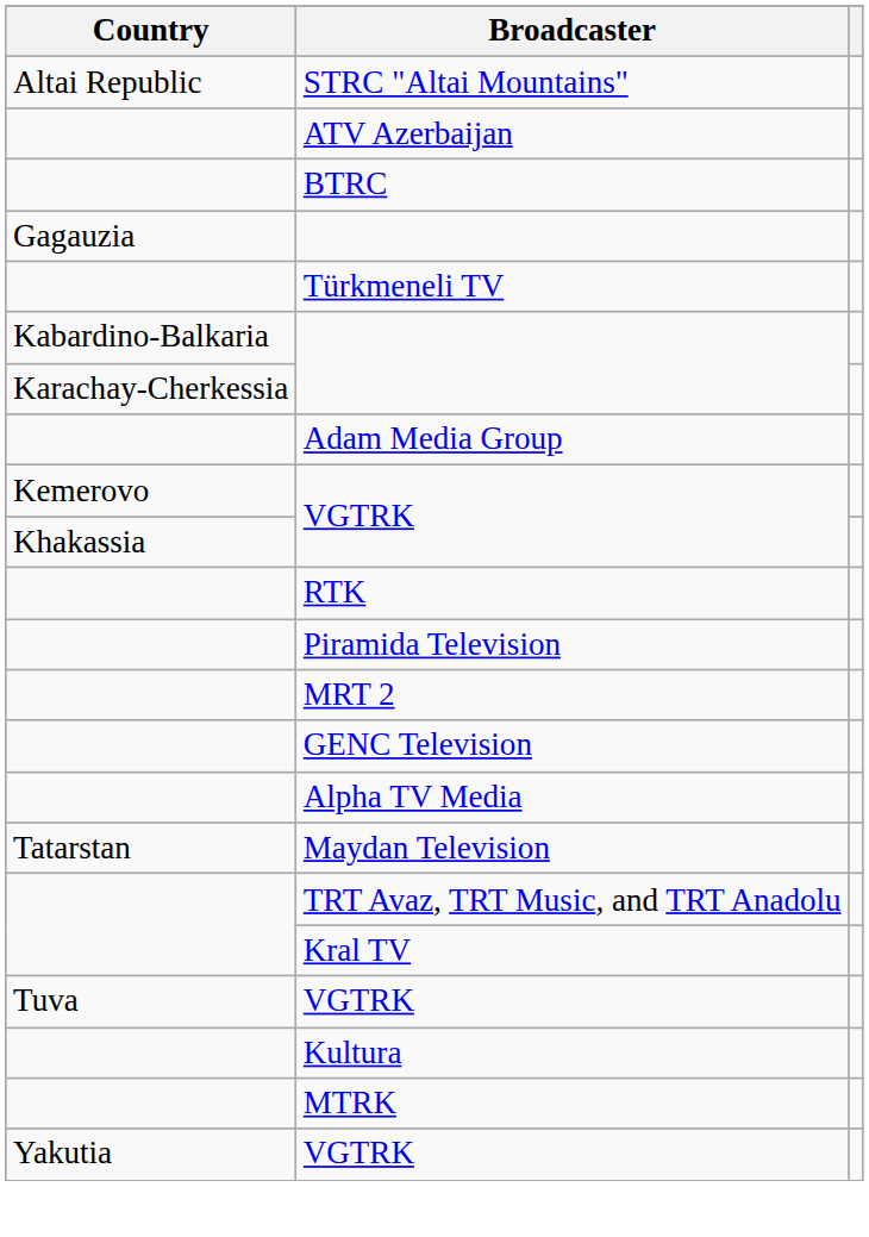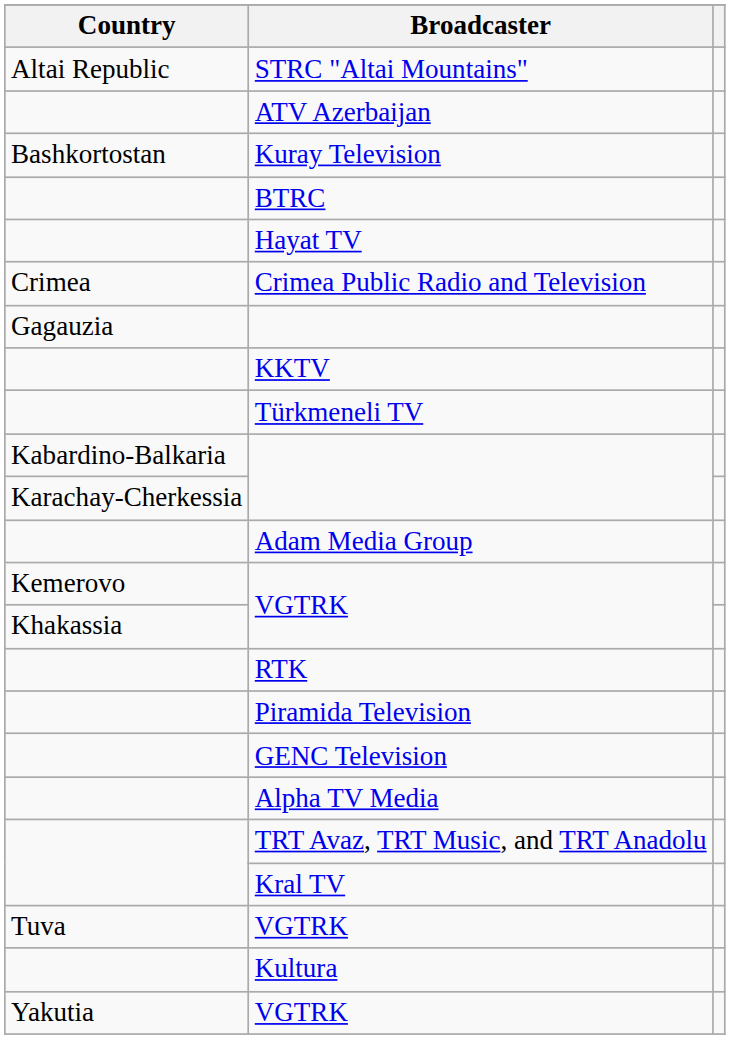 <table class="wikitable plainrowheaders">
 <tr>
 </tr>
 <tr>
 <th scope="col">Country</th>
 <th scope="col">Broadcaster</th>
 <th scope="col"></th>
 </tr>
 <tr>
 <td> Altai Republic</td>
 <td><a href='#'>STRC "Altai Mountains"</a></td>
 <td></td>
 </tr>
 <tr>
 <td></td>
 <td><a href='#'>ATV Azerbaijan</a></td>
 <td></td>
 </tr>
 <tr>
+<td> Bashkortostan</td>
+<td><a href='#'>Kuray Television</a></td>
+<td></td>
+</tr>
+<tr>
 <td></td>
 <td><a href='#'>BTRC</a></td>
 <td></td>
 </tr>
 <tr>
+<td></td>
+<td><a href='#'>Hayat TV</a></td>
+<td></td>
+</tr>
+<tr>
+<td> Crimea</td>
+<td><a href='#'>Crimea Public Radio and Television</a></td>
+<td></td>
+</tr>
+<tr>
 <td> Gagauzia</td>
 <td></td>
+<td></td>
+</tr>
+<tr>
+<td></td>
+<td><a href='#'>KKTV</a></td>
 <td></td>
 </tr>
 <tr>
 <td></td>
 <td><a href='#'>Türkmeneli TV</a></td>
 <td></td>
 </tr>
 <tr>
 <td> Kabardino-Balkaria</td>
 <td rowspan="2"></td>
 <td></td>
 </tr>
 <tr>
 <td> Karachay-Cherkessia</td>
 <td></td>
 </tr>
 <tr>
 <td></td>
 <td><a href='#'>Adam Media Group</a></td>
 <td></td>
 </tr>
 <tr>
 <td> Kemerovo</td>
 <td rowspan="2"><a href='#'>VGTRK</a></td>
 <td></td>
 </tr>
 <tr>
 <td> Khakassia</td>
 <td></td>
 </tr>
 <tr>
 <td></td>
 <td><a href='#'>RTK</a></td>
 <td></td>
 </tr>
 <tr>
 <td></td>
 <td><a href='#'>Piramida Television</a></td>
 <td></td>
 </tr>
 <tr>
 <td></td>
-<td><a href='#'>MRT 2</a></td>
-<td></td>
-</tr>
-<tr>
-<td></td>
 <td><a href='#'>GENC Television</a></td>
 <td></td>
 </tr>
 <tr>
 <td></td>
 <td><a href='#'>Alpha TV Media</a></td>
-<td></td>
-</tr>
-<tr>
-<td> Tatarstan</td>
-<td><a href='#'>Maydan Television</a></td>
 <td></td>
 </tr>
 <tr>
 <td rowspan="2"></td>
 <td><a href='#'>TRT Avaz</a>, <a href='#'>TRT Music</a>, and <a href='#'>TRT Anadolu</a></td>
 <td></td>
 </tr>
 <tr>
 <td><a href='#'>Kral TV</a></td>
 <td></td>
 </tr>
 <tr>
 <td> Tuva</td>
 <td><a href='#'>VGTRK</a></td>
 <td></td>
 </tr>
 <tr>
 <td></td>
 <td><a href='#'>Kultura</a></td>
 <td></td>
 </tr>
 <tr>
-<td></td>
-<td><a href='#'>MTRK</a></td>
-<td></td>
-</tr>
-<tr>
 <td> Yakutia</td>
 <td><a href='#'>VGTRK</a></td>
 <td></td>
 </tr>
 </table>
